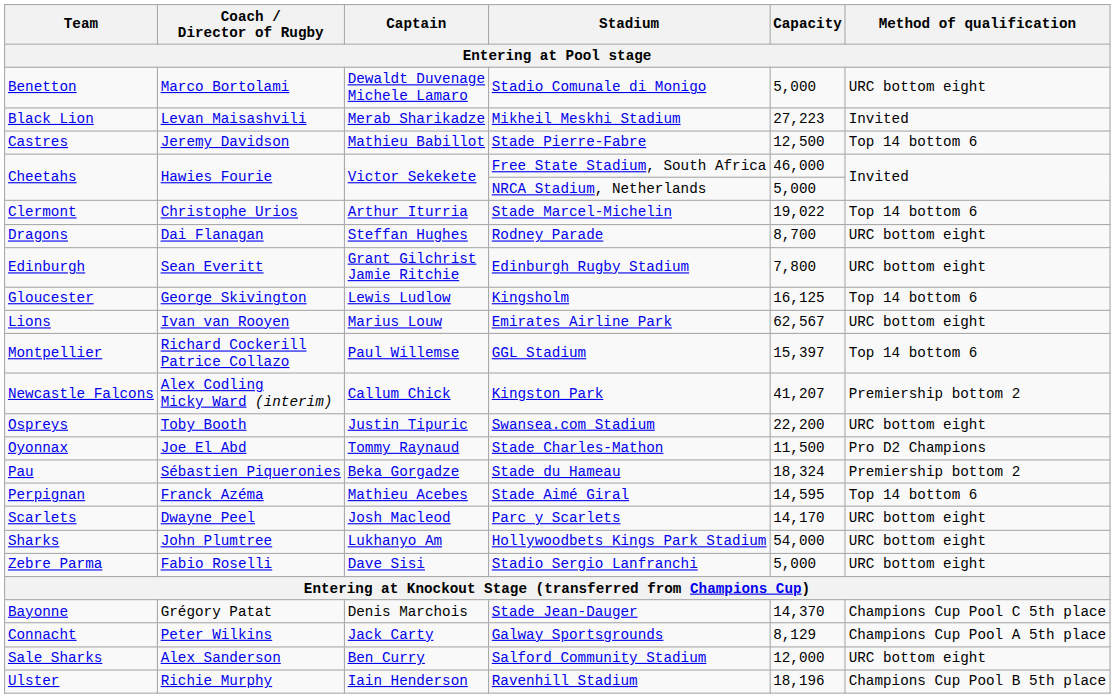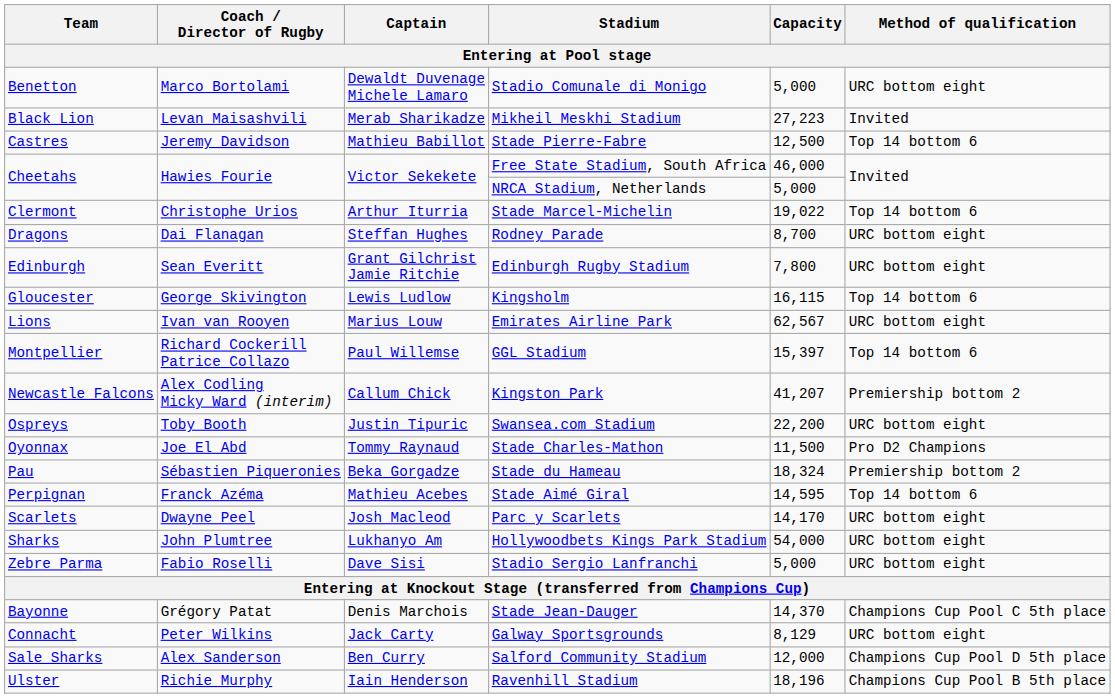 <table class="wikitable sortable">
 <tr>
 <th>Team</th>
 <th>Coach /<br>Director of Rugby</th>
 <th>Captain</th>
 <th>Stadium</th>
 <th>Capacity</th>
 <th>Method of qualification</th>
 </tr>
 <tr>
 <th colspan="6">Entering at Pool stage</th>
 </tr>
 <tr>
 <td> <a href='#'>Benetton</a></td>
 <td> <a href='#'>Marco Bortolami</a></td>
 <td> <a href='#'>Dewaldt Duvenage</a> <br>  <a href='#'>Michele Lamaro</a></td>
 <td><a href='#'>Stadio Comunale di Monigo</a></td>
 <td>5,000</td>
 <td>URC bottom eight</td>
 </tr>
 <tr>
 <td> <a href='#'>Black Lion</a></td>
 <td> <a href='#'>Levan Maisashvili</a></td>
 <td> <a href='#'>Merab Sharikadze</a></td>
 <td><a href='#'>Mikheil Meskhi Stadium</a></td>
 <td>27,223</td>
 <td>Invited</td>
 </tr>
 <tr>
 <td> <a href='#'>Castres</a></td>
 <td> <a href='#'>Jeremy Davidson</a></td>
 <td> <a href='#'>Mathieu Babillot</a></td>
 <td><a href='#'>Stade Pierre-Fabre</a></td>
 <td>12,500</td>
 <td>Top 14 bottom 6</td>
 </tr>
 <tr>
 <td rowspan=2> <a href='#'>Cheetahs</a></td>
 <td rowspan=2> <a href='#'>Hawies Fourie</a></td>
 <td rowspan=2> <a href='#'>Victor Sekekete</a></td>
 <td><a href='#'>Free State Stadium</a>, South Africa</td>
 <td>46,000</td>
 <td rowspan=2>Invited</td>
 </tr>
 <tr>
 <td><a href='#'>NRCA Stadium</a>, Netherlands</td>
 <td>5,000</td>
 </tr>
 <tr>
 <td> <a href='#'>Clermont</a></td>
 <td> <a href='#'>Christophe Urios</a></td>
 <td> <a href='#'>Arthur Iturria</a></td>
 <td><a href='#'>Stade Marcel-Michelin</a></td>
 <td>19,022</td>
 <td>Top 14 bottom 6</td>
 </tr>
 <tr>
 <td> <a href='#'>Dragons</a></td>
 <td> <a href='#'>Dai Flanagan</a></td>
 <td> <a href='#'>Steffan Hughes</a></td>
 <td><a href='#'>Rodney Parade</a></td>
 <td>8,700</td>
 <td>URC bottom eight</td>
 </tr>
 <tr>
 <td> <a href='#'>Edinburgh</a></td>
 <td> <a href='#'>Sean Everitt</a></td>
 <td> <a href='#'>Grant Gilchrist</a> <br>  <a href='#'>Jamie Ritchie</a></td>
 <td><a href='#'>Edinburgh Rugby Stadium</a></td>
 <td>7,800</td>
 <td>URC bottom eight</td>
 </tr>
 <tr>
 <td> <a href='#'>Gloucester</a></td>
 <td> <a href='#'>George Skivington</a></td>
 <td> <a href='#'>Lewis Ludlow</a></td>
 <td><a href='#'>Kingsholm</a></td>
-<td>16,125</td>
+<td>16,115</td>
 <td>Top 14 bottom 6</td>
 </tr>
 <tr>
 <td> <a href='#'>Lions</a></td>
 <td> <a href='#'>Ivan van Rooyen</a></td>
 <td> <a href='#'>Marius Louw</a></td>
 <td><a href='#'>Emirates Airline Park</a></td>
 <td>62,567</td>
 <td>URC bottom eight</td>
 </tr>
 <tr>
 <td> <a href='#'>Montpellier</a></td>
 <td> <a href='#'>Richard Cockerill</a><br> <a href='#'>Patrice Collazo</a></td>
 <td> <a href='#'>Paul Willemse</a></td>
 <td><a href='#'>GGL Stadium</a></td>
 <td>15,397</td>
 <td>Top 14 bottom 6</td>
 </tr>
 <tr>
 <td> <a href='#'>Newcastle Falcons</a></td>
 <td> <a href='#'>Alex Codling</a><br> <a href='#'>Micky Ward</a> <em>(interim)</em></td>
 <td> <a href='#'>Callum Chick</a></td>
 <td><a href='#'>Kingston Park</a></td>
 <td>41,207</td>
 <td>Premiership bottom 2</td>
 </tr>
 <tr>
 <td> <a href='#'>Ospreys</a></td>
 <td> <a href='#'>Toby Booth</a></td>
 <td> <a href='#'>Justin Tipuric</a></td>
 <td><a href='#'>Swansea.com Stadium</a></td>
 <td>22,200</td>
 <td>URC bottom eight</td>
 </tr>
 <tr>
 <td> <a href='#'>Oyonnax</a></td>
 <td> <a href='#'>Joe El Abd</a></td>
 <td> <a href='#'>Tommy Raynaud</a></td>
 <td><a href='#'>Stade Charles-Mathon</a></td>
 <td>11,500</td>
 <td>Pro D2 Champions</td>
 </tr>
 <tr>
 <td> <a href='#'>Pau</a></td>
 <td> <a href='#'>Sébastien Piqueronies</a></td>
 <td> <a href='#'>Beka Gorgadze</a></td>
 <td><a href='#'>Stade du Hameau</a></td>
 <td>18,324</td>
 <td>Premiership bottom 2</td>
 </tr>
 <tr>
 <td> <a href='#'>Perpignan</a></td>
 <td> <a href='#'>Franck Azéma</a></td>
 <td> <a href='#'>Mathieu Acebes</a></td>
 <td><a href='#'>Stade Aimé Giral</a></td>
 <td>14,595</td>
 <td>Top 14 bottom 6</td>
 </tr>
 <tr>
 <td> <a href='#'>Scarlets</a></td>
 <td> <a href='#'>Dwayne Peel</a></td>
 <td> <a href='#'>Josh Macleod</a></td>
 <td><a href='#'>Parc y Scarlets</a></td>
 <td>14,170</td>
 <td>URC bottom eight</td>
 </tr>
 <tr>
 <td> <a href='#'>Sharks</a></td>
 <td> <a href='#'>John Plumtree</a></td>
 <td> <a href='#'>Lukhanyo Am</a></td>
 <td><a href='#'>Hollywoodbets Kings Park Stadium</a></td>
 <td>54,000</td>
 <td>URC bottom eight</td>
 </tr>
 <tr>
 <td> <a href='#'>Zebre Parma</a></td>
 <td> <a href='#'>Fabio Roselli</a></td>
 <td> <a href='#'>Dave Sisi</a></td>
 <td><a href='#'>Stadio Sergio Lanfranchi</a></td>
 <td>5,000</td>
 <td>URC bottom eight</td>
 </tr>
 <tr>
 <th colspan="6">Entering at Knockout Stage (transferred from <a href='#'>Champions Cup</a>)</th>
 </tr>
 <tr>
 <td> <a href='#'>Bayonne</a></td>
 <td> Grégory Patat</td>
 <td> Denis Marchois</td>
 <td><a href='#'>Stade Jean-Dauger</a></td>
 <td>14,370</td>
 <td>Champions Cup Pool C 5th place</td>
 </tr>
 <tr>
 <td> <a href='#'>Connacht</a></td>
 <td> <a href='#'>Peter Wilkins</a></td>
 <td> <a href='#'>Jack Carty</a></td>
 <td><a href='#'>Galway Sportsgrounds</a></td>
 <td>8,129</td>
-<td>Champions Cup Pool A 5th place</td>
+<td>URC bottom eight</td>
 </tr>
 <tr>
 <td> <a href='#'>Sale Sharks</a></td>
 <td> <a href='#'>Alex Sanderson</a></td>
 <td> <a href='#'>Ben Curry</a></td>
 <td><a href='#'>Salford Community Stadium</a></td>
 <td>12,000</td>
-<td>URC bottom eight</td>
+<td>Champions Cup Pool D 5th place</td>
 </tr>
 <tr>
 <td> <a href='#'>Ulster</a></td>
 <td> <a href='#'>Richie Murphy</a></td>
 <td> <a href='#'>Iain Henderson</a></td>
 <td><a href='#'>Ravenhill Stadium</a></td>
 <td>18,196</td>
 <td>Champions Cup Pool B 5th place</td>
 </tr>
 </table>
